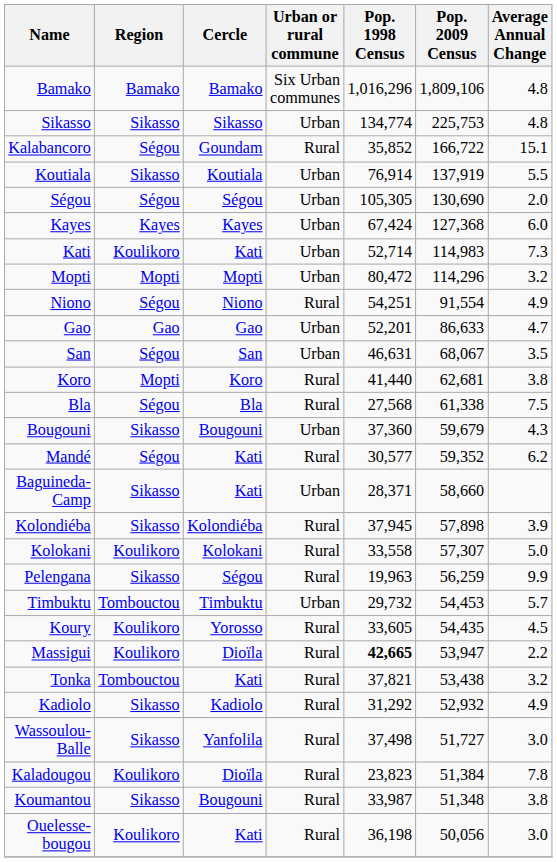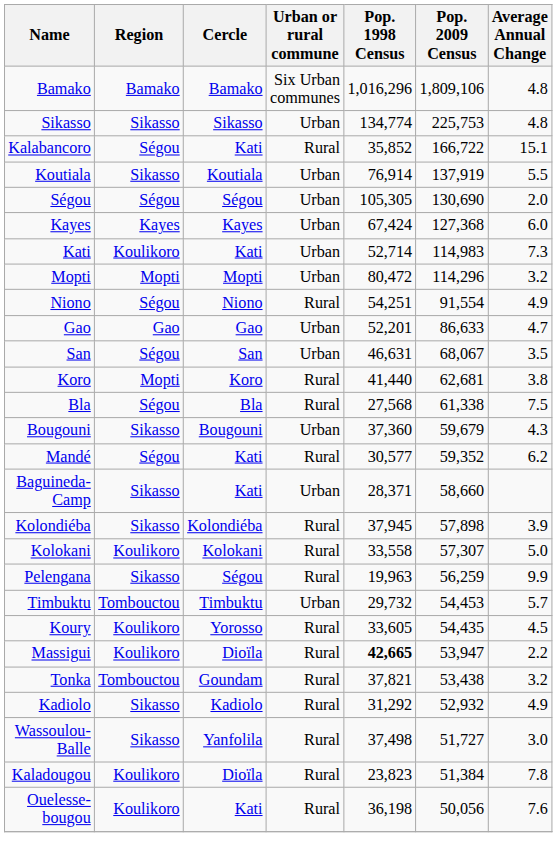 <table class="wikitable sortable" style="text-align:right;">
 <tr>
 <th scope="col"><strong>Name</strong></th>
 <th scope="col"><strong>Region</strong></th>
 <th scope="col"><strong>Cercle</strong></th>
 <th scope="col"><strong>Urban or<br>rural<br>commune</strong></th>
 <th scope="col"><strong>Pop.<br>1998<br>Census</strong></th>
 <th scope="col"><strong>Pop.<br>2009<br>Census</strong></th>
 <th scope="col"><strong>Average<br>Annual<br>Change</strong></th>
 </tr>
 <tr>
 <td><a href='#'>Bamako</a></td>
 <td><a href='#'>Bamako</a></td>
 <td><a href='#'>Bamako</a></td>
 <td>Six Urban<br>communes</td>
 <td>1,016,296</td>
 <td>1,809,106</td>
 <td>4.8</td>
 </tr>
 <tr>
 <td><a href='#'>Sikasso</a></td>
 <td><a href='#'>Sikasso</a></td>
 <td><a href='#'>Sikasso</a></td>
 <td>Urban</td>
 <td>134,774</td>
 <td>225,753</td>
 <td>4.8</td>
 </tr>
 <tr>
 <td><a href='#'>Kalabancoro</a></td>
 <td><a href='#'>Ségou</a></td>
-<td><a href='#'>Goundam</a></td>
+<td><a href='#'>Kati</a></td>
 <td>Rural</td>
 <td>35,852</td>
 <td>166,722</td>
 <td>15.1</td>
 </tr>
 <tr>
 <td><a href='#'>Koutiala</a></td>
 <td><a href='#'>Sikasso</a></td>
 <td><a href='#'>Koutiala</a></td>
 <td>Urban</td>
 <td>76,914</td>
 <td>137,919</td>
 <td>5.5</td>
 </tr>
 <tr>
 <td><a href='#'>Ségou</a></td>
 <td><a href='#'>Ségou</a></td>
 <td><a href='#'>Ségou</a></td>
 <td>Urban</td>
 <td>105,305</td>
 <td>130,690</td>
 <td>2.0</td>
 </tr>
 <tr>
 <td><a href='#'>Kayes</a></td>
 <td><a href='#'>Kayes</a></td>
 <td><a href='#'>Kayes</a></td>
 <td>Urban</td>
 <td>67,424</td>
 <td>127,368</td>
 <td>6.0</td>
 </tr>
 <tr>
 <td><a href='#'>Kati</a></td>
 <td><a href='#'>Koulikoro</a></td>
 <td><a href='#'>Kati</a></td>
 <td>Urban</td>
 <td>52,714</td>
 <td>114,983</td>
 <td>7.3</td>
 </tr>
 <tr>
 <td><a href='#'>Mopti</a></td>
 <td><a href='#'>Mopti</a></td>
 <td><a href='#'>Mopti</a></td>
 <td>Urban</td>
 <td>80,472</td>
 <td>114,296</td>
 <td>3.2</td>
 </tr>
 <tr>
 <td><a href='#'>Niono</a></td>
 <td><a href='#'>Ségou</a></td>
 <td><a href='#'>Niono</a></td>
 <td>Rural</td>
 <td>54,251</td>
 <td>91,554</td>
 <td>4.9</td>
 </tr>
 <tr>
 <td><a href='#'>Gao</a></td>
 <td><a href='#'>Gao</a></td>
 <td><a href='#'>Gao</a></td>
 <td>Urban</td>
 <td>52,201</td>
 <td>86,633</td>
 <td>4.7</td>
 </tr>
 <tr>
 <td><a href='#'>San</a></td>
 <td><a href='#'>Ségou</a></td>
 <td><a href='#'>San</a></td>
 <td>Urban</td>
 <td>46,631</td>
 <td>68,067</td>
 <td>3.5</td>
 </tr>
 <tr>
 <td><a href='#'>Koro</a></td>
 <td><a href='#'>Mopti</a></td>
 <td><a href='#'>Koro</a></td>
 <td>Rural</td>
 <td>41,440</td>
 <td>62,681</td>
 <td>3.8</td>
 </tr>
 <tr>
 <td><a href='#'>Bla</a></td>
 <td><a href='#'>Ségou</a></td>
 <td><a href='#'>Bla</a></td>
 <td>Rural</td>
 <td>27,568</td>
 <td>61,338</td>
 <td>7.5</td>
 </tr>
 <tr>
 <td><a href='#'>Bougouni</a></td>
 <td><a href='#'>Sikasso</a></td>
 <td><a href='#'>Bougouni</a></td>
 <td>Urban</td>
 <td>37,360</td>
 <td>59,679</td>
 <td>4.3</td>
 </tr>
 <tr>
 <td><a href='#'>Mandé</a></td>
 <td><a href='#'>Ségou</a></td>
 <td><a href='#'>Kati</a></td>
 <td>Rural</td>
 <td>30,577</td>
 <td>59,352</td>
 <td>6.2</td>
 </tr>
 <tr>
 <td><a href='#'>Baguineda-<br>Camp</a></td>
 <td><a href='#'>Sikasso</a></td>
 <td><a href='#'>Kati</a></td>
 <td>Urban</td>
 <td>28,371</td>
 <td>58,660</td>
 <td></td>
 </tr>
 <tr>
 <td><a href='#'>Kolondiéba</a></td>
 <td><a href='#'>Sikasso</a></td>
 <td><a href='#'>Kolondiéba</a></td>
 <td>Rural</td>
 <td>37,945</td>
 <td>57,898</td>
 <td>3.9</td>
 </tr>
 <tr>
 <td><a href='#'>Kolokani</a></td>
 <td><a href='#'>Koulikoro</a></td>
 <td><a href='#'>Kolokani</a></td>
 <td>Rural</td>
 <td>33,558</td>
 <td>57,307</td>
 <td>5.0</td>
 </tr>
 <tr>
 <td><a href='#'>Pelengana</a></td>
 <td><a href='#'>Sikasso</a></td>
 <td><a href='#'>Ségou</a></td>
 <td>Rural</td>
 <td>19,963</td>
 <td>56,259</td>
 <td>9.9</td>
 </tr>
 <tr>
 <td><a href='#'>Timbuktu</a></td>
 <td><a href='#'>Tombouctou</a></td>
 <td><a href='#'>Timbuktu</a></td>
 <td>Urban</td>
 <td>29,732</td>
 <td>54,453</td>
 <td>5.7</td>
 </tr>
 <tr>
 <td><a href='#'>Koury</a></td>
 <td><a href='#'>Koulikoro</a></td>
 <td><a href='#'>Yorosso</a></td>
 <td>Rural</td>
 <td>33,605</td>
 <td>54,435</td>
 <td>4.5</td>
 </tr>
 <tr>
 <td><a href='#'>Massigui</a></td>
 <td><a href='#'>Koulikoro</a></td>
 <td><a href='#'>Dioïla</a></td>
 <td>Rural</td>
 <td><strong>42,665</strong></td>
 <td>53,947</td>
 <td>2.2</td>
 </tr>
 <tr>
 <td><a href='#'>Tonka</a></td>
 <td><a href='#'>Tombouctou</a></td>
-<td><a href='#'>Kati</a></td>
+<td><a href='#'>Goundam</a></td>
 <td>Rural</td>
 <td>37,821</td>
 <td>53,438</td>
 <td>3.2</td>
 </tr>
 <tr>
 <td><a href='#'>Kadiolo</a></td>
 <td><a href='#'>Sikasso</a></td>
 <td><a href='#'>Kadiolo</a></td>
 <td>Rural</td>
 <td>31,292</td>
 <td>52,932</td>
 <td>4.9</td>
 </tr>
 <tr>
 <td><a href='#'>Wassoulou-<br>Balle</a></td>
 <td><a href='#'>Sikasso</a></td>
 <td><a href='#'>Yanfolila</a></td>
 <td>Rural</td>
 <td>37,498</td>
 <td>51,727</td>
 <td>3.0</td>
 </tr>
 <tr>
 <td><a href='#'>Kaladougou</a></td>
 <td><a href='#'>Koulikoro</a></td>
 <td><a href='#'>Dioïla</a></td>
 <td>Rural</td>
 <td>23,823</td>
 <td>51,384</td>
 <td>7.8</td>
 </tr>
 <tr>
-<td><a href='#'>Koumantou</a></td>
-<td><a href='#'>Sikasso</a></td>
-<td><a href='#'>Bougouni</a></td>
-<td>Rural</td>
-<td>33,987</td>
-<td>51,348</td>
-<td>3.8</td>
-</tr>
-<tr>
 <td><a href='#'>Ouelesse-<br>bougou</a></td>
 <td><a href='#'>Koulikoro</a></td>
 <td><a href='#'>Kati</a></td>
 <td>Rural</td>
 <td>36,198</td>
 <td>50,056</td>
-<td>3.0</td>
+<td>7.6</td>
 </tr>
 <tr>
 </tr>
 </table>
